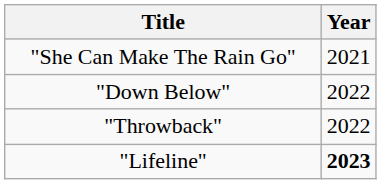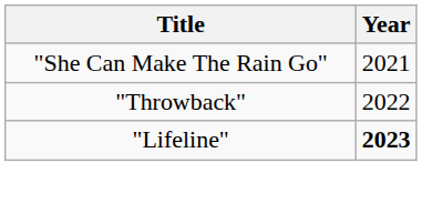 <table class="wikitable plainrowheaders" border="1" style="text-align:center;">
 <tr>
 <th scope="col" style="width:14em;">Title</th>
 <th scope="col">Year</th>
 </tr>
 <tr>
 <td scope="row">"She Can Make The Rain Go"</td>
 <td>2021</td>
 </tr>
 <tr>
-<td>"Down Below"</td>
-<td>2022</td>
-</tr>
-<tr>
 <td>"Throwback"</td>
 <td>2022</td>
 </tr>
 <tr>
 <td>"Lifeline"</td>
 <td><strong>2023</strong></td>
 </tr>
 </table>
